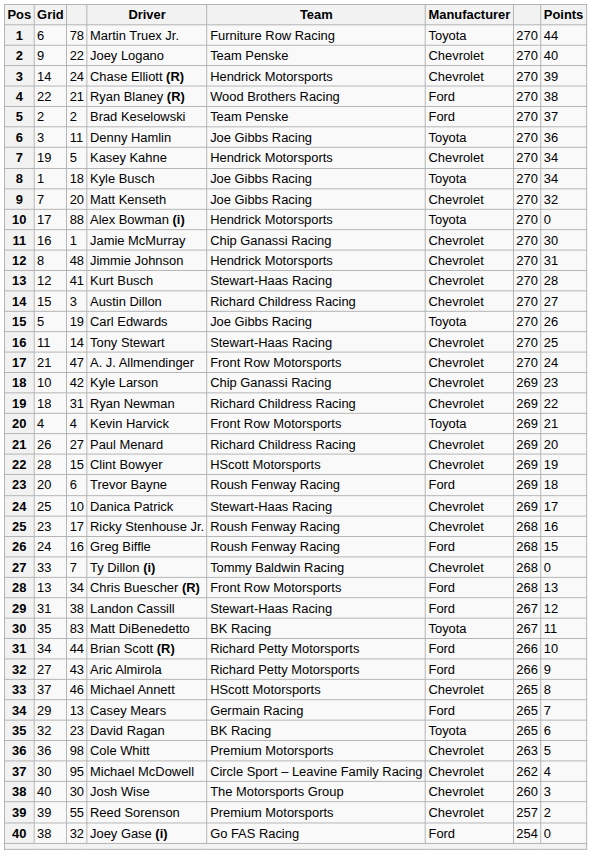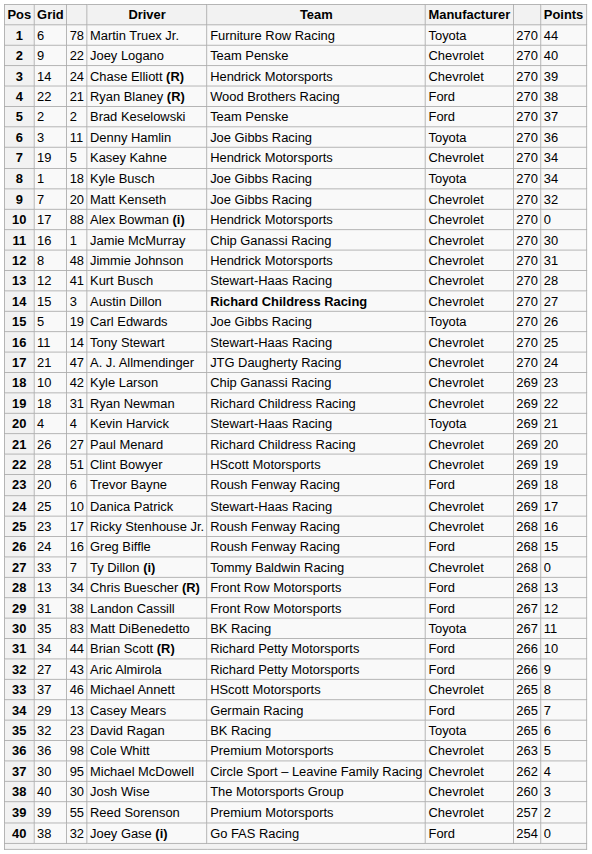 <table class="wikitable" style="font-size:95%">
 <tr>
 <th>Pos</th>
 <th>Grid</th>
 <th></th>
 <th>Driver</th>
 <th>Team</th>
 <th>Manufacturer</th>
 <th></th>
 <th>Points</th>
 </tr>
 <tr>
 <th scope="row">1</th>
 <td>6</td>
 <td>78</td>
 <td>Martin Truex Jr.</td>
 <td>Furniture Row Racing</td>
 <td>Toyota</td>
 <td>270</td>
 <td>44</td>
 </tr>
 <tr>
 <th scope="row">2</th>
 <td>9</td>
 <td>22</td>
 <td>Joey Logano</td>
 <td>Team Penske</td>
 <td>Chevrolet</td>
 <td>270</td>
 <td>40</td>
 </tr>
 <tr>
 <th scope="row">3</th>
 <td>14</td>
 <td>24</td>
 <td>Chase Elliott <strong>(R)</strong></td>
 <td>Hendrick Motorsports</td>
 <td>Chevrolet</td>
 <td>270</td>
 <td>39</td>
 </tr>
 <tr>
 <th scope="row">4</th>
 <td>22</td>
 <td>21</td>
 <td>Ryan Blaney <strong>(R)</strong></td>
 <td>Wood Brothers Racing</td>
 <td>Ford</td>
 <td>270</td>
 <td>38</td>
 </tr>
 <tr>
 <th scope="row">5</th>
 <td>2</td>
 <td>2</td>
 <td>Brad Keselowski</td>
 <td>Team Penske</td>
 <td>Ford</td>
 <td>270</td>
 <td>37</td>
 </tr>
 <tr>
 <th scope="row">6</th>
 <td>3</td>
 <td>11</td>
 <td>Denny Hamlin</td>
 <td>Joe Gibbs Racing</td>
 <td>Toyota</td>
 <td>270</td>
 <td>36</td>
 </tr>
 <tr>
 <th scope="row">7</th>
 <td>19</td>
 <td>5</td>
 <td>Kasey Kahne</td>
 <td>Hendrick Motorsports</td>
 <td>Chevrolet</td>
 <td>270</td>
 <td>34</td>
 </tr>
 <tr>
 <th scope="row">8</th>
 <td>1</td>
 <td>18</td>
 <td>Kyle Busch</td>
 <td>Joe Gibbs Racing</td>
 <td>Toyota</td>
 <td>270</td>
 <td>34</td>
 </tr>
 <tr>
 <th scope="row">9</th>
 <td>7</td>
 <td>20</td>
 <td>Matt Kenseth</td>
 <td>Joe Gibbs Racing</td>
 <td>Chevrolet</td>
 <td>270</td>
 <td>32</td>
 </tr>
 <tr>
 <th scope="row">10</th>
 <td>17</td>
 <td>88</td>
 <td>Alex Bowman <strong>(i)</strong></td>
 <td>Hendrick Motorsports</td>
-<td>Toyota</td>
+<td>Chevrolet</td>
 <td>270</td>
 <td>0</td>
 </tr>
 <tr>
 <th scope="row">11</th>
 <td>16</td>
 <td>1</td>
 <td>Jamie McMurray</td>
 <td>Chip Ganassi Racing</td>
 <td>Chevrolet</td>
 <td>270</td>
 <td>30</td>
 </tr>
 <tr>
 <th scope="row">12</th>
 <td>8</td>
 <td>48</td>
 <td>Jimmie Johnson</td>
 <td>Hendrick Motorsports</td>
 <td>Chevrolet</td>
 <td>270</td>
 <td>31</td>
 </tr>
 <tr>
 <th scope="row">13</th>
 <td>12</td>
 <td>41</td>
 <td>Kurt Busch</td>
 <td>Stewart-Haas Racing</td>
 <td>Chevrolet</td>
 <td>270</td>
 <td>28</td>
 </tr>
 <tr>
 <th scope="row">14</th>
 <td>15</td>
 <td>3</td>
 <td>Austin Dillon</td>
-<td>Richard Childress Racing</td>
+<td><strong>Richard Childress Racing</strong></td>
 <td>Chevrolet</td>
 <td>270</td>
 <td>27</td>
 </tr>
 <tr>
 <th scope="row">15</th>
 <td>5</td>
 <td>19</td>
 <td>Carl Edwards</td>
 <td>Joe Gibbs Racing</td>
 <td>Toyota</td>
 <td>270</td>
 <td>26</td>
 </tr>
 <tr>
 <th scope="row">16</th>
 <td>11</td>
 <td>14</td>
 <td>Tony Stewart</td>
 <td>Stewart-Haas Racing</td>
 <td>Chevrolet</td>
 <td>270</td>
 <td>25</td>
 </tr>
 <tr>
 <th scope="row">17</th>
 <td>21</td>
 <td>47</td>
 <td>A. J. Allmendinger</td>
-<td>Front Row Motorsports</td>
+<td>JTG Daugherty Racing</td>
 <td>Chevrolet</td>
 <td>270</td>
 <td>24</td>
 </tr>
 <tr>
 <th scope="row">18</th>
 <td>10</td>
 <td>42</td>
 <td>Kyle Larson</td>
 <td>Chip Ganassi Racing</td>
 <td>Chevrolet</td>
 <td>269</td>
 <td>23</td>
 </tr>
 <tr>
 <th scope="row">19</th>
 <td>18</td>
 <td>31</td>
 <td>Ryan Newman</td>
 <td>Richard Childress Racing</td>
 <td>Chevrolet</td>
 <td>269</td>
 <td>22</td>
 </tr>
 <tr>
 <th scope="row">20</th>
 <td>4</td>
 <td>4</td>
 <td>Kevin Harvick</td>
-<td>Front Row Motorsports</td>
+<td>Stewart-Haas Racing</td>
 <td>Toyota</td>
 <td>269</td>
 <td>21</td>
 </tr>
 <tr>
 <th scope="row">21</th>
 <td>26</td>
 <td>27</td>
 <td>Paul Menard</td>
 <td>Richard Childress Racing</td>
 <td>Chevrolet</td>
 <td>269</td>
 <td>20</td>
 </tr>
 <tr>
 <th scope="row">22</th>
 <td>28</td>
-<td>15</td>
+<td>51</td>
 <td>Clint Bowyer</td>
 <td>HScott Motorsports</td>
 <td>Chevrolet</td>
 <td>269</td>
 <td>19</td>
 </tr>
 <tr>
 <th scope="row">23</th>
 <td>20</td>
 <td>6</td>
 <td>Trevor Bayne</td>
 <td>Roush Fenway Racing</td>
 <td>Ford</td>
 <td>269</td>
 <td>18</td>
 </tr>
 <tr>
 <th scope="row">24</th>
 <td>25</td>
 <td>10</td>
 <td>Danica Patrick</td>
 <td>Stewart-Haas Racing</td>
 <td>Chevrolet</td>
 <td>269</td>
 <td>17</td>
 </tr>
 <tr>
 <th scope="row">25</th>
 <td>23</td>
 <td>17</td>
 <td>Ricky Stenhouse Jr.</td>
 <td>Roush Fenway Racing</td>
 <td>Chevrolet</td>
 <td>268</td>
 <td>16</td>
 </tr>
 <tr>
 <th scope="row">26</th>
 <td>24</td>
 <td>16</td>
 <td>Greg Biffle</td>
 <td>Roush Fenway Racing</td>
 <td>Ford</td>
 <td>268</td>
 <td>15</td>
 </tr>
 <tr>
 <th scope="row">27</th>
 <td>33</td>
 <td>7</td>
 <td>Ty Dillon <strong>(i)</strong></td>
 <td>Tommy Baldwin Racing</td>
 <td>Chevrolet</td>
 <td>268</td>
 <td>0</td>
 </tr>
 <tr>
 <th scope="row">28</th>
 <td>13</td>
 <td>34</td>
 <td>Chris Buescher <strong>(R)</strong></td>
 <td>Front Row Motorsports</td>
 <td>Ford</td>
 <td>268</td>
 <td>13</td>
 </tr>
 <tr>
 <th scope="row">29</th>
 <td>31</td>
 <td>38</td>
 <td>Landon Cassill</td>
-<td>Stewart-Haas Racing</td>
+<td>Front Row Motorsports</td>
 <td>Ford</td>
 <td>267</td>
 <td>12</td>
 </tr>
 <tr>
 <th scope="row">30</th>
 <td>35</td>
 <td>83</td>
 <td>Matt DiBenedetto</td>
 <td>BK Racing</td>
 <td>Toyota</td>
 <td>267</td>
 <td>11</td>
 </tr>
 <tr>
 <th scope="row">31</th>
 <td>34</td>
 <td>44</td>
 <td>Brian Scott <strong>(R)</strong></td>
 <td>Richard Petty Motorsports</td>
 <td>Ford</td>
 <td>266</td>
 <td>10</td>
 </tr>
 <tr>
 <th scope="row">32</th>
 <td>27</td>
 <td>43</td>
 <td>Aric Almirola</td>
 <td>Richard Petty Motorsports</td>
 <td>Ford</td>
 <td>266</td>
 <td>9</td>
 </tr>
 <tr>
 <th scope="row">33</th>
 <td>37</td>
 <td>46</td>
 <td>Michael Annett</td>
 <td>HScott Motorsports</td>
 <td>Chevrolet</td>
 <td>265</td>
 <td>8</td>
 </tr>
 <tr>
 <th scope="row">34</th>
 <td>29</td>
 <td>13</td>
 <td>Casey Mears</td>
 <td>Germain Racing</td>
 <td>Ford</td>
 <td>265</td>
 <td>7</td>
 </tr>
 <tr>
 <th scope="row">35</th>
 <td>32</td>
 <td>23</td>
 <td>David Ragan</td>
 <td>BK Racing</td>
 <td>Toyota</td>
 <td>265</td>
 <td>6</td>
 </tr>
 <tr>
 <th scope="row">36</th>
 <td>36</td>
 <td>98</td>
 <td>Cole Whitt</td>
 <td>Premium Motorsports</td>
 <td>Chevrolet</td>
 <td>263</td>
 <td>5</td>
 </tr>
 <tr>
 <th scope="row">37</th>
 <td>30</td>
 <td>95</td>
 <td>Michael McDowell</td>
 <td>Circle Sport – Leavine Family Racing</td>
 <td>Chevrolet</td>
 <td>262</td>
 <td>4</td>
 </tr>
 <tr>
 <th scope="row">38</th>
 <td>40</td>
 <td>30</td>
 <td>Josh Wise</td>
 <td>The Motorsports Group</td>
 <td>Chevrolet</td>
 <td>260</td>
 <td>3</td>
 </tr>
 <tr>
 <th scope="row">39</th>
 <td>39</td>
 <td>55</td>
 <td>Reed Sorenson</td>
 <td>Premium Motorsports</td>
 <td>Chevrolet</td>
 <td>257</td>
 <td>2</td>
 </tr>
 <tr>
 <th scope="row">40</th>
 <td>38</td>
 <td>32</td>
 <td>Joey Gase <strong>(i)</strong></td>
 <td>Go FAS Racing</td>
 <td>Ford</td>
 <td>254</td>
 <td>0</td>
 </tr>
 <tr class="sortbottom">
 <th colspan="8"></th>
 </tr>
 </table>
